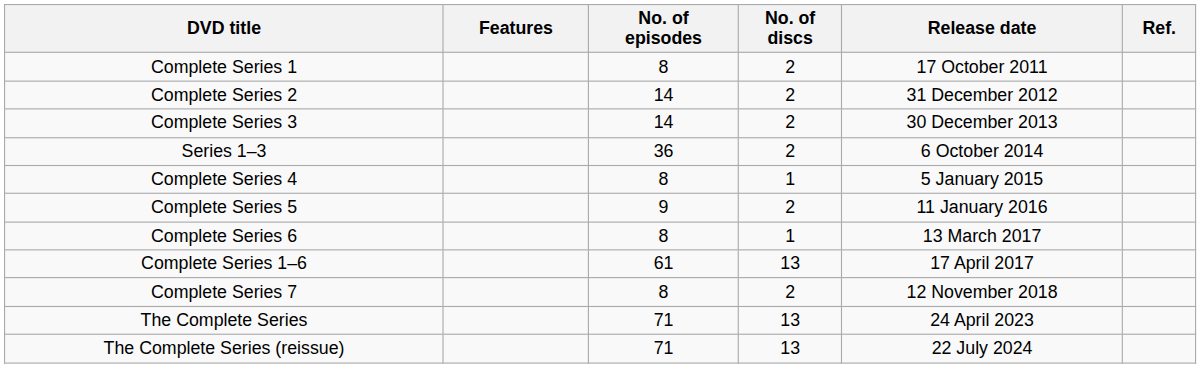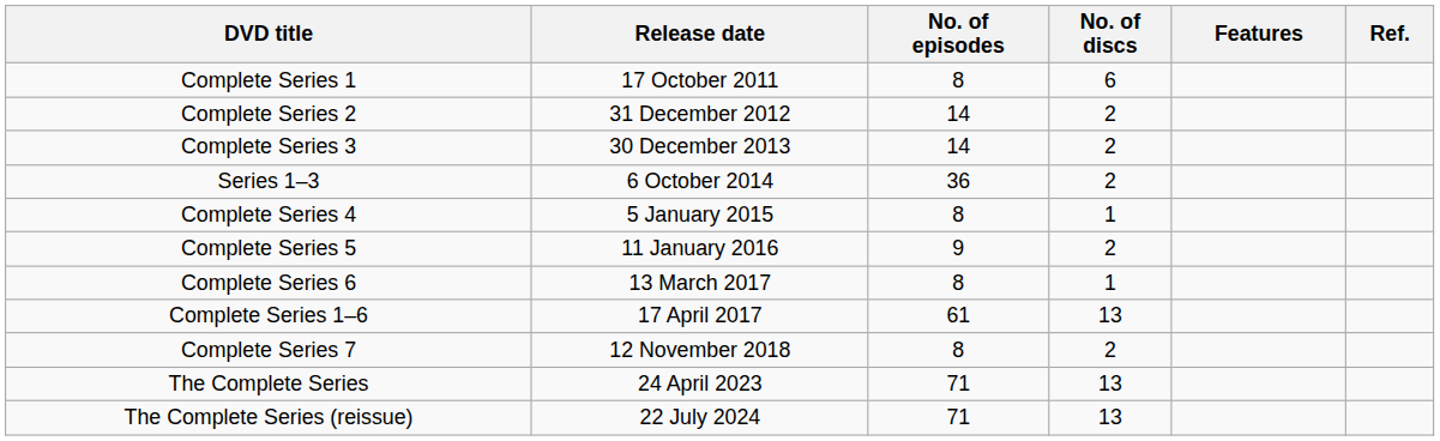 <table class="wikitable" style="width:85%; text-align:center;">
 <tr>
 <th>DVD title</th>
-<th>Features</th>
+<th>Release date<br></th>
 <th>No. of<br>episodes</th>
 <th>No. of<br>discs</th>
-<th>Release date<br></th>
+<th>Features</th>
 <th>Ref.</th>
 </tr>
 <tr>
 <td>Complete Series 1</td>
+<td>17 October 2011</td>
+<td>8</td>
+<td>6</td>
 <td><br></td>
-<td>8</td>
-<td>2</td>
-<td>17 October 2011</td>
 <td></td>
 </tr>
 <tr>
 <td>Complete Series 2</td>
-<td><br></td>
+<td>31 December 2012</td>
 <td>14</td>
 <td>2</td>
-<td>31 December 2012</td>
+<td><br></td>
 <td></td>
 </tr>
 <tr>
 <td>Complete Series 3</td>
-<td><br></td>
+<td>30 December 2013</td>
 <td>14</td>
 <td>2</td>
-<td>30 December 2013</td>
+<td><br></td>
 <td></td>
 </tr>
 <tr>
 <td>Series 1–3</td>
-<td><br></td>
+<td>6 October 2014</td>
 <td>36</td>
 <td>2</td>
-<td>6 October 2014</td>
+<td><br></td>
 <td></td>
 </tr>
 <tr>
 <td>Complete Series 4</td>
-<td><br></td>
+<td>5 January 2015</td>
 <td>8</td>
 <td>1</td>
-<td>5 January 2015</td>
+<td><br></td>
 <td></td>
 </tr>
 <tr>
 <td>Complete Series 5</td>
-<td><br></td>
+<td>11 January 2016</td>
 <td>9</td>
 <td>2</td>
-<td>11 January 2016</td>
+<td><br></td>
 <td></td>
 </tr>
 <tr>
 <td>Complete Series 6</td>
-<td><br></td>
+<td>13 March 2017</td>
 <td>8</td>
 <td>1</td>
-<td>13 March 2017</td>
+<td><br></td>
 <td></td>
 </tr>
 <tr>
 <td>Complete Series 1–6</td>
-<td><br></td>
+<td>17 April 2017</td>
 <td>61</td>
 <td>13</td>
-<td>17 April 2017</td>
+<td><br></td>
 <td></td>
 </tr>
 <tr>
 <td>Complete Series 7</td>
-<td><br></td>
+<td>12 November 2018</td>
 <td>8</td>
 <td>2</td>
-<td>12 November 2018</td>
+<td><br></td>
 <td></td>
 </tr>
 <tr>
 <td>The Complete Series</td>
-<td><br></td>
+<td>24 April 2023</td>
 <td>71</td>
 <td>13</td>
-<td>24 April 2023</td>
+<td><br></td>
 <td></td>
 </tr>
 <tr>
 <td>The Complete Series (reissue)</td>
-<td><br></td>
+<td>22 July 2024</td>
 <td>71</td>
 <td>13</td>
-<td>22 July 2024</td>
+<td><br></td>
 <td></td>
 </tr>
 </table>
